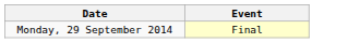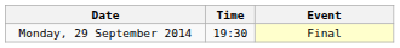 <table class = "wikitable" style="text-align:center;">
 <tr>
 <th width=220>Date</th>
+<th width=50>Time</th>
 <th width=150>Event</th>
 </tr>
 <tr>
 <td>Monday, 29 September 2014</td>
+<td>19:30</td>
 <td bgcolor=ffffcc>Final</td>
 </tr>
 </table>
